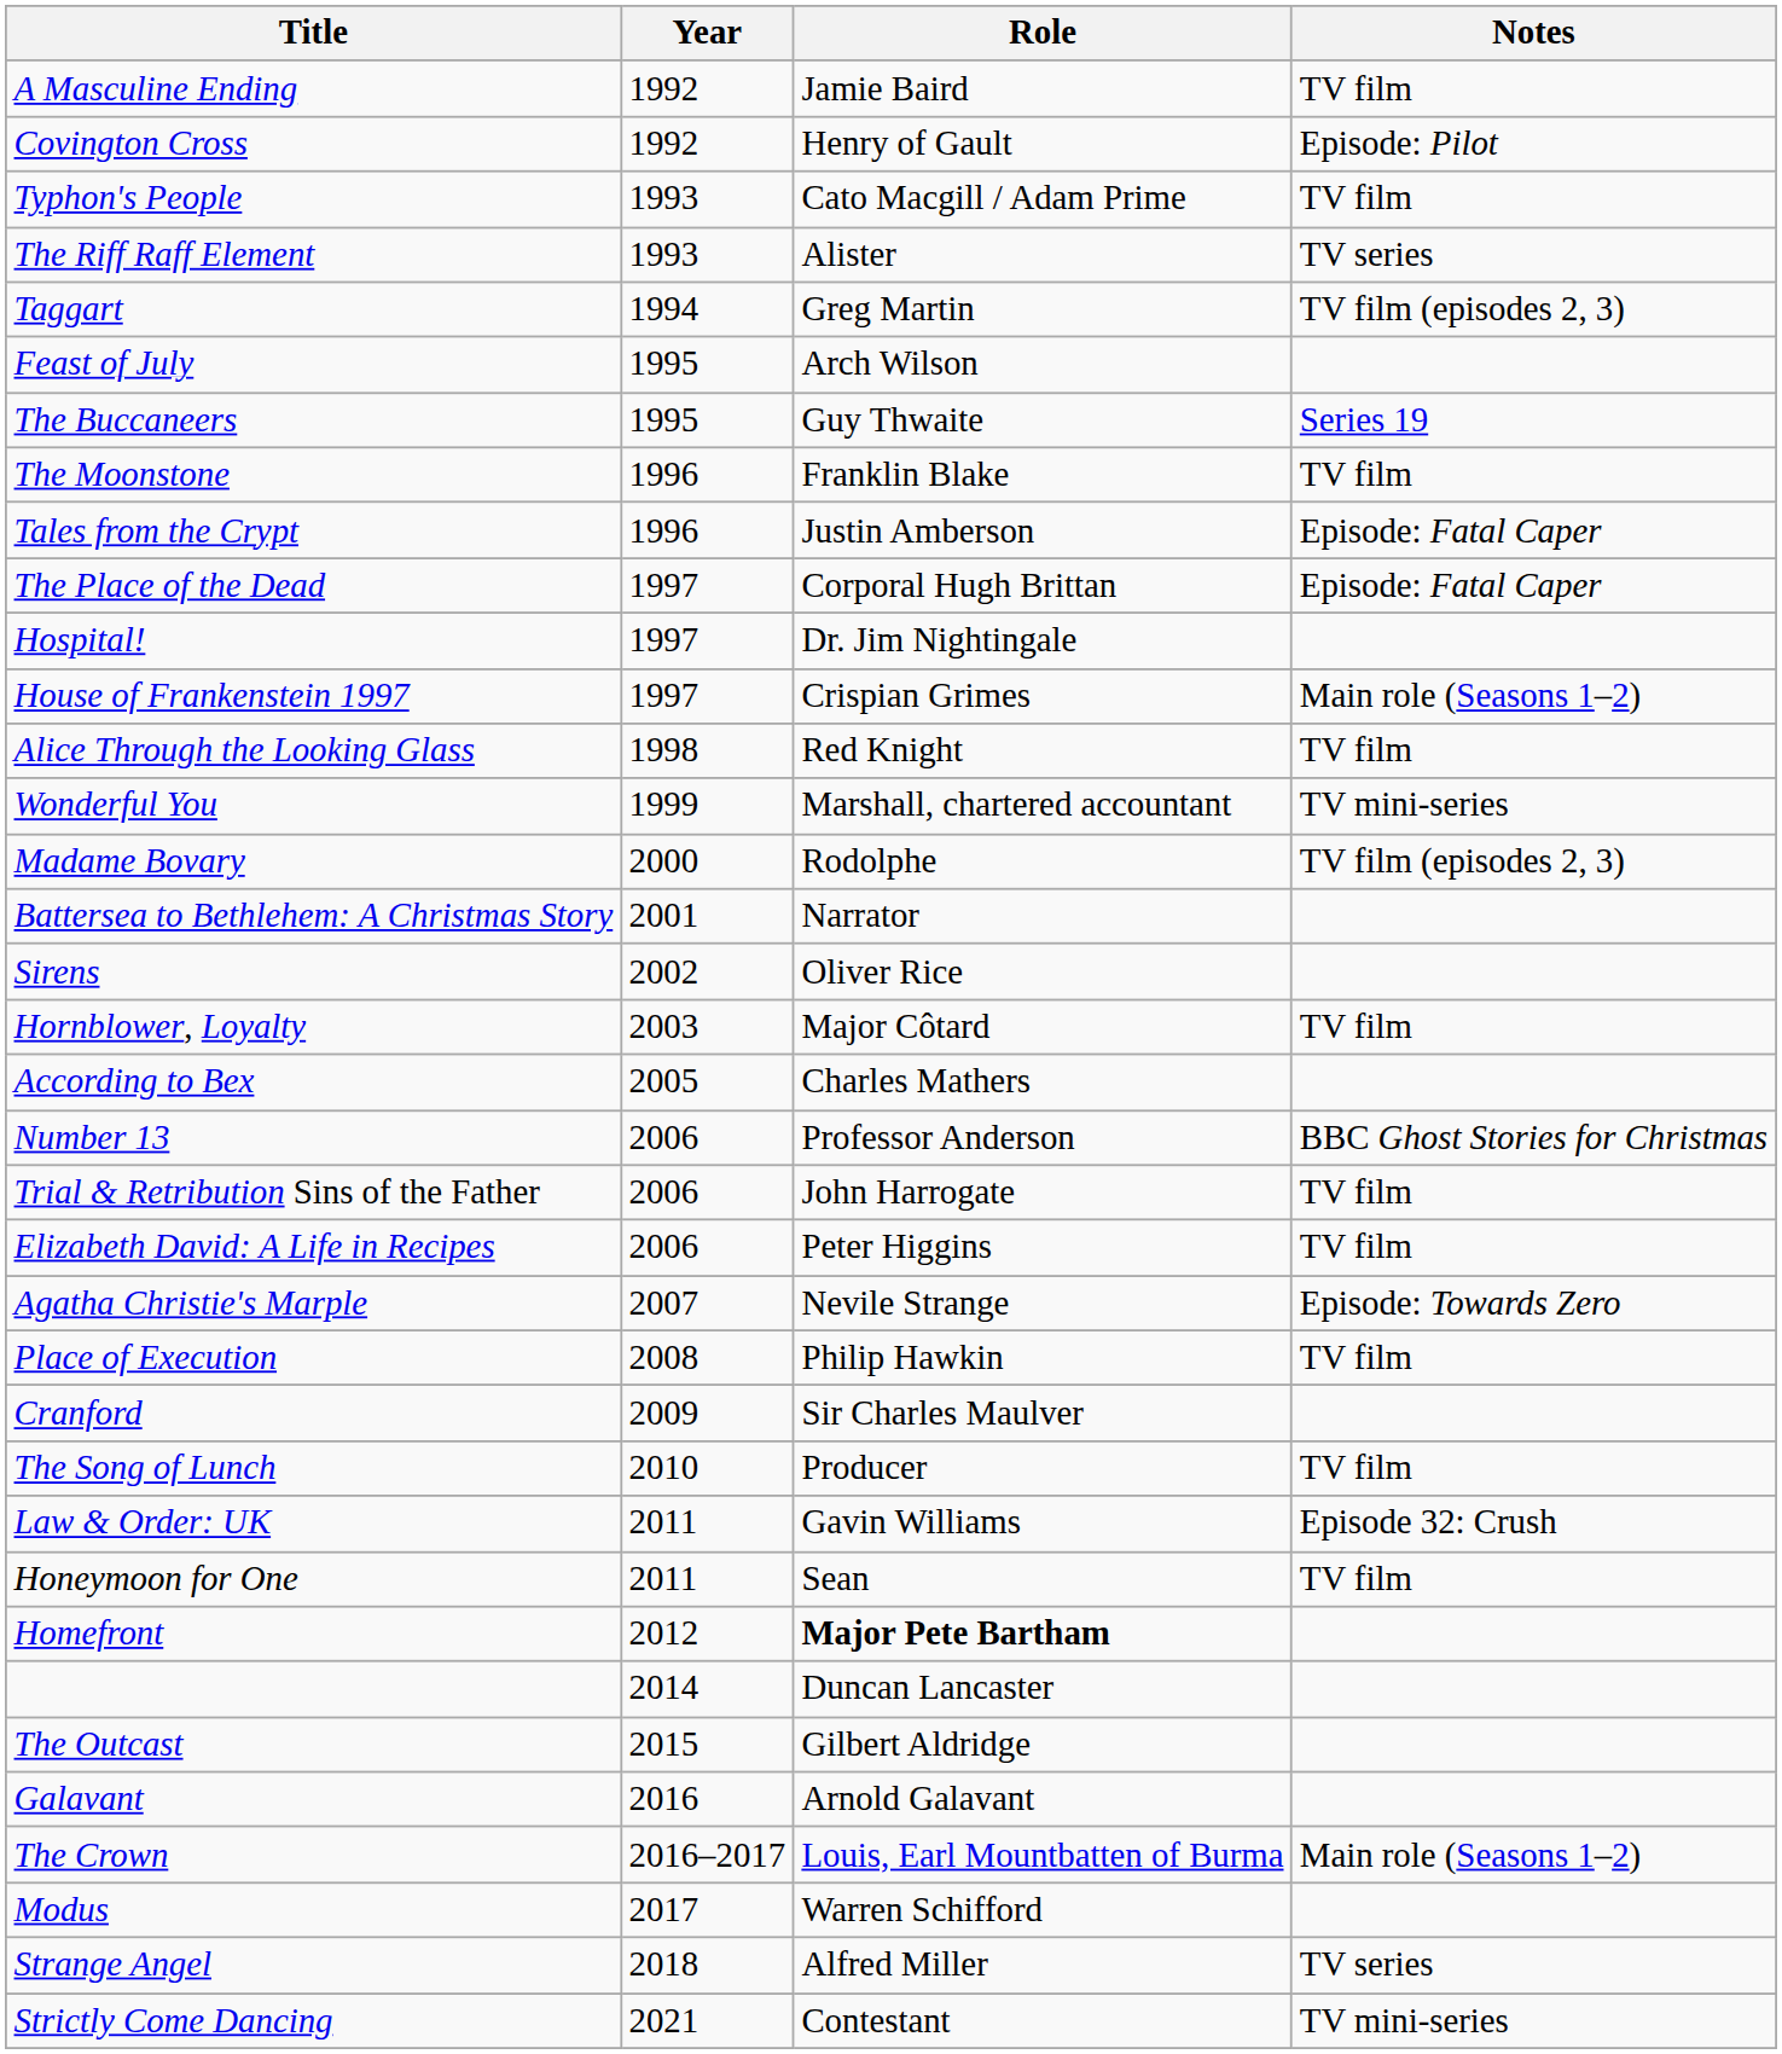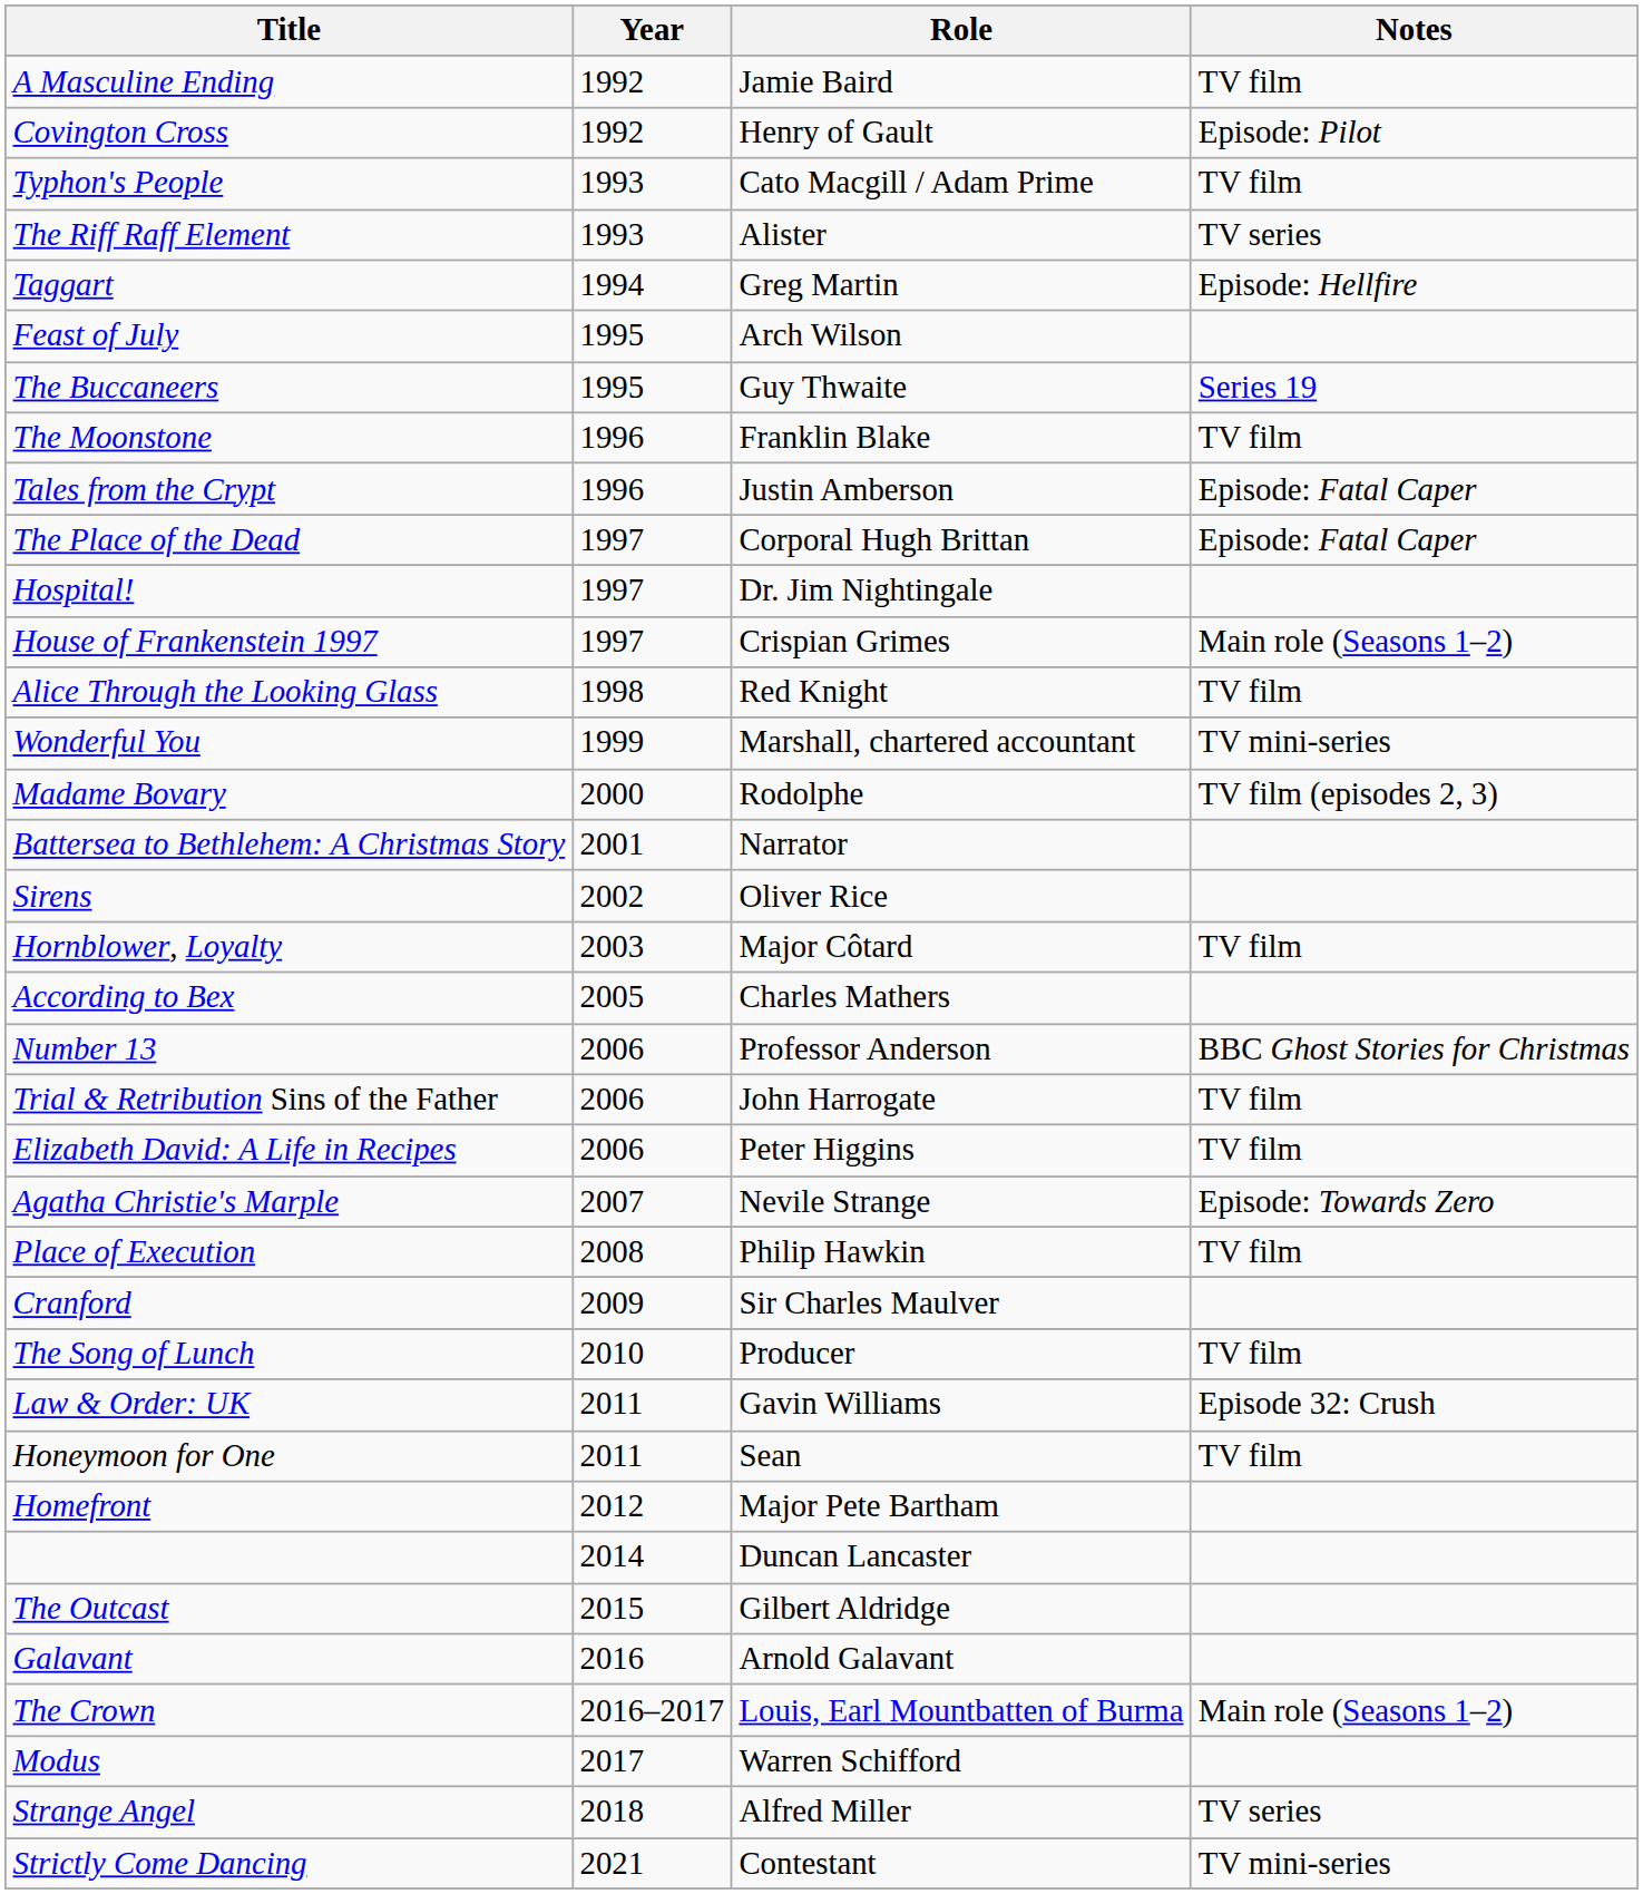 <table class="wikitable sortable">
 <tr>
 <th>Title</th>
 <th>Year</th>
 <th>Role</th>
 <th>Notes</th>
 </tr>
 <tr>
 <td><em><a href='#'>A Masculine Ending</a></em></td>
 <td>1992</td>
 <td>Jamie Baird</td>
 <td>TV film</td>
 </tr>
 <tr>
 <td><em><a href='#'>Covington Cross</a></em></td>
 <td>1992</td>
 <td>Henry of Gault</td>
 <td>Episode: <em>Pilot</em></td>
 </tr>
 <tr>
 <td><em><a href='#'>Typhon's People</a></em></td>
 <td>1993</td>
 <td>Cato Macgill / Adam Prime</td>
 <td>TV film</td>
 </tr>
 <tr>
 <td><em><a href='#'>The Riff Raff Element</a></em></td>
 <td>1993</td>
 <td>Alister</td>
 <td>TV series</td>
 </tr>
 <tr>
 <td><em><a href='#'>Taggart</a></em></td>
 <td>1994</td>
 <td>Greg Martin</td>
-<td>TV film (episodes 2, 3)</td>
+<td>Episode: <em>Hellfire</em></td>
 </tr>
 <tr>
 <td><em><a href='#'>Feast of July</a></em></td>
 <td>1995</td>
 <td>Arch Wilson</td>
 <td></td>
 </tr>
 <tr>
 <td><em><a href='#'>The Buccaneers</a></em></td>
 <td>1995</td>
 <td>Guy Thwaite</td>
 <td><a href='#'>Series 19</a></td>
 </tr>
 <tr>
 <td><em><a href='#'>The Moonstone</a></em></td>
 <td>1996</td>
 <td>Franklin Blake</td>
 <td>TV film</td>
 </tr>
 <tr>
 <td><em><a href='#'>Tales from the Crypt</a></em></td>
 <td>1996</td>
 <td>Justin Amberson</td>
 <td>Episode: <em>Fatal Caper</em></td>
 </tr>
 <tr>
 <td><em><a href='#'>The Place of the Dead</a></em></td>
 <td>1997</td>
 <td>Corporal Hugh Brittan</td>
 <td>Episode: <em>Fatal Caper</em></td>
 </tr>
 <tr>
 <td><em><a href='#'>Hospital!</a></em></td>
 <td>1997</td>
 <td>Dr. Jim Nightingale</td>
 <td></td>
 </tr>
 <tr>
 <td><em><a href='#'>House of Frankenstein 1997</a></em></td>
 <td>1997</td>
 <td>Crispian Grimes</td>
 <td>Main role (<a href='#'>Seasons 1</a>–<a href='#'>2</a>)</td>
 </tr>
 <tr>
 <td><em><a href='#'>Alice Through the Looking Glass</a></em></td>
 <td>1998</td>
 <td>Red Knight</td>
 <td>TV film</td>
 </tr>
 <tr>
 <td><em><a href='#'>Wonderful You</a></em></td>
 <td>1999</td>
 <td>Marshall, chartered accountant</td>
 <td>TV mini-series</td>
 </tr>
 <tr>
 <td><em><a href='#'>Madame Bovary</a></em></td>
 <td>2000</td>
 <td>Rodolphe</td>
 <td>TV film (episodes 2, 3)</td>
 </tr>
 <tr>
 <td><em><a href='#'>Battersea to Bethlehem: A Christmas Story</a></em></td>
 <td>2001</td>
 <td>Narrator</td>
 <td></td>
 </tr>
 <tr>
 <td><em><a href='#'>Sirens</a></em></td>
 <td>2002</td>
 <td>Oliver Rice</td>
 <td></td>
 </tr>
 <tr>
 <td><em><a href='#'>Hornblower</a></em>, <em><a href='#'>Loyalty</a></em></td>
 <td>2003</td>
 <td>Major Côtard</td>
 <td>TV film</td>
 </tr>
 <tr>
 <td><em><a href='#'>According to Bex</a></em></td>
 <td>2005</td>
 <td>Charles Mathers</td>
 <td></td>
 </tr>
 <tr>
 <td><em><a href='#'>Number 13</a></em></td>
 <td>2006</td>
 <td>Professor Anderson</td>
 <td>BBC <em>Ghost Stories for Christmas</em></td>
 </tr>
 <tr>
 <td><em><a href='#'>Trial & Retribution</a></em> Sins of the Father</td>
 <td>2006</td>
 <td>John Harrogate</td>
 <td>TV film</td>
 </tr>
 <tr>
 <td><em><a href='#'>Elizabeth David: A Life in Recipes</a></em></td>
 <td>2006</td>
 <td>Peter Higgins</td>
 <td>TV film</td>
 </tr>
 <tr>
 <td><em><a href='#'>Agatha Christie's Marple</a></em></td>
 <td>2007</td>
 <td>Nevile Strange</td>
 <td>Episode: <em>Towards Zero</em></td>
 </tr>
 <tr>
 <td><em><a href='#'>Place of Execution</a></em></td>
 <td>2008</td>
 <td>Philip Hawkin</td>
 <td>TV film</td>
 </tr>
 <tr>
 <td><em><a href='#'>Cranford</a></em></td>
 <td>2009</td>
 <td>Sir Charles Maulver</td>
 <td></td>
 </tr>
 <tr>
 <td><em><a href='#'>The Song of Lunch</a></em></td>
 <td>2010</td>
 <td>Producer</td>
 <td>TV film</td>
 </tr>
 <tr>
 <td><em><a href='#'>Law & Order: UK</a></em></td>
 <td>2011</td>
 <td>Gavin Williams</td>
 <td>Episode 32: Crush</td>
 </tr>
 <tr>
 <td><em>Honeymoon for One</em></td>
 <td>2011</td>
 <td>Sean</td>
 <td>TV film</td>
 </tr>
 <tr>
 <td><em><a href='#'>Homefront</a></em></td>
 <td>2012</td>
-<td><strong>Major Pete Bartham</strong></td>
+<td>Major Pete Bartham</td>
 <td></td>
 </tr>
 <tr>
 <td><em></em></td>
 <td>2014</td>
 <td>Duncan Lancaster</td>
 <td></td>
 </tr>
 <tr>
 <td><em><a href='#'>The Outcast</a></em></td>
 <td>2015</td>
 <td>Gilbert Aldridge</td>
 <td></td>
 </tr>
 <tr>
 <td><em><a href='#'>Galavant</a></em></td>
 <td>2016</td>
 <td>Arnold Galavant</td>
 <td></td>
 </tr>
 <tr>
 <td><em><a href='#'>The Crown</a></em></td>
 <td>2016–2017</td>
 <td><a href='#'>Louis, Earl Mountbatten of Burma</a></td>
 <td>Main role (<a href='#'>Seasons 1</a>–<a href='#'>2</a>)</td>
 </tr>
 <tr>
 <td><em><a href='#'>Modus</a></em></td>
 <td>2017</td>
 <td>Warren Schifford</td>
 <td></td>
 </tr>
 <tr>
 <td><em><a href='#'>Strange Angel</a></em></td>
 <td>2018</td>
 <td>Alfred Miller</td>
 <td>TV series</td>
 </tr>
 <tr>
 <td><em><a href='#'>Strictly Come Dancing</a></em></td>
 <td>2021</td>
 <td>Contestant</td>
 <td>TV mini-series</td>
 </tr>
 </table>
